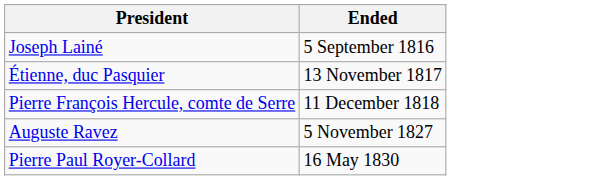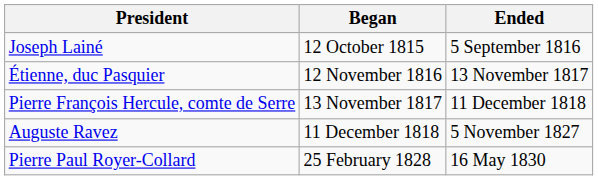 <table class="wikitable">
 <tr>
 <th scope="col">President</th>
+<th scope="col">Began</th>
 <th scope="col">Ended</th>
 </tr>
 <tr>
 <td><a href='#'>Joseph Lainé</a></td>
+<td>12 October 1815</td>
 <td>5 September 1816</td>
 </tr>
 <tr>
 <td><a href='#'>Étienne, duc Pasquier</a></td>
+<td>12 November 1816</td>
 <td>13 November 1817</td>
 </tr>
 <tr>
 <td><a href='#'>Pierre François Hercule, comte de Serre</a></td>
+<td>13 November 1817</td>
 <td>11 December 1818</td>
 </tr>
 <tr>
 <td><a href='#'>Auguste Ravez</a></td>
+<td>11 December 1818</td>
 <td>5 November 1827</td>
 </tr>
 <tr>
 <td><a href='#'>Pierre Paul Royer-Collard</a></td>
+<td>25 February 1828</td>
 <td>16 May 1830</td>
 </tr>
 </table>
